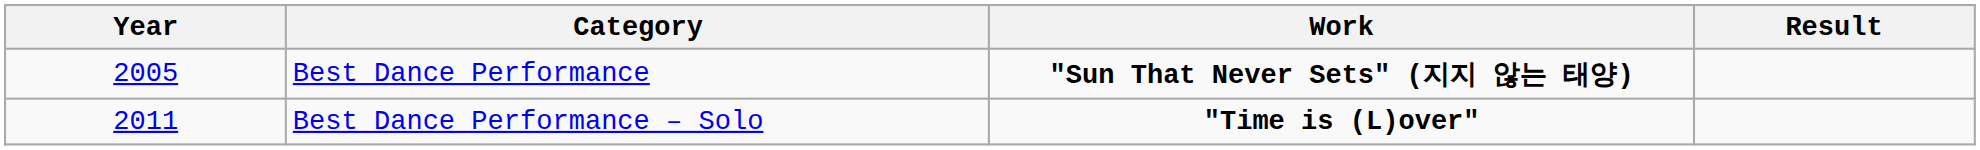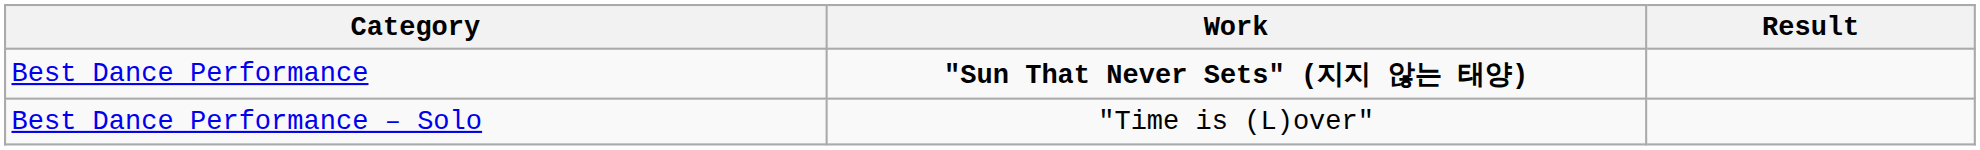 <table | width="75%" class="wikitable sortable">
 <tr>
-<th width="10%">Year</th>
 <th width="25%">Category</th>
 <th width="25%">Work</th>
 <th width="10%">Result</th>
 </tr>
 <tr>
-<td align="center"><a href='#'>2005</a></td>
 <td><a href='#'>Best Dance Performance</a></td>
 <td align="center"><strong>"Sun That Never Sets" (지지 않는 태양)</strong></td>
 <td></td>
 </tr>
 <tr>
-<td align="center"><a href='#'>2011</a></td>
 <td><a href='#'>Best Dance Performance – Solo</a></td>
-<td align="center"><strong>"Time is (L)over"</strong></td>
+<td align="center">"Time is (L)over"</td>
 <td></td>
 </tr>
 </table>
